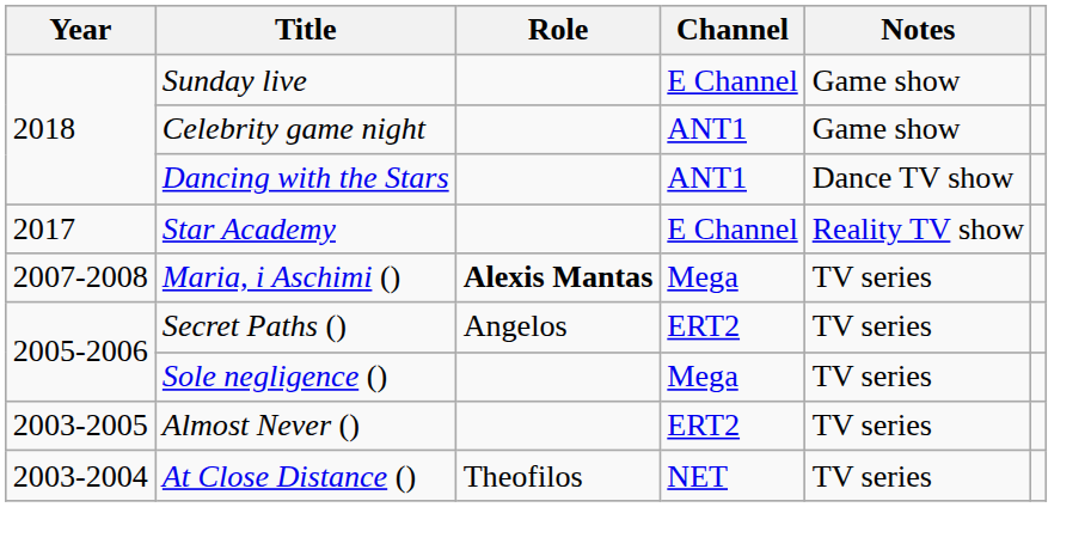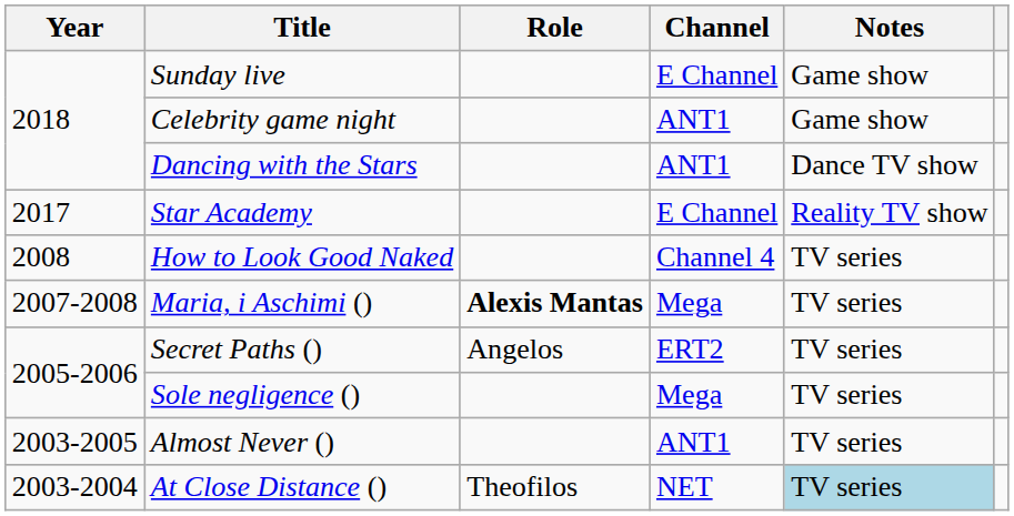 <table class="wikitable sortable">
 <tr>
 <th>Year</th>
 <th>Title</th>
 <th>Role</th>
 <th>Channel</th>
 <th>Notes</th>
 <th></th>
 </tr>
 <tr>
 <td rowspan="3">2018</td>
 <td><em>Sunday live</em></td>
 <td></td>
 <td><a href='#'>E Channel</a></td>
 <td>Game show</td>
 <td></td>
 </tr>
 <tr>
 <td><em>Celebrity game night</em></td>
 <td></td>
 <td><a href='#'>ANT1</a></td>
 <td>Game show</td>
 <td></td>
 </tr>
 <tr>
 <td><em><a href='#'>Dancing with the Stars</a></em></td>
 <td></td>
 <td><a href='#'>ANT1</a></td>
 <td>Dance TV show</td>
 <td></td>
 </tr>
 <tr>
 <td>2017</td>
 <td><em><a href='#'>Star Academy</a></em></td>
 <td></td>
 <td><a href='#'>E Channel</a></td>
 <td><a href='#'>Reality TV</a> show</td>
 <td></td>
 </tr>
 <tr>
+<td>2008</td>
+<td><em><a href='#'>How to Look Good Naked</a></em></td>
+<td></td>
+<td><a href='#'>Channel 4</a></td>
+<td>TV series</td>
+<td></td>
+</tr>
+<tr>
 <td>2007-2008</td>
 <td><em><a href='#'>Maria, i Aschimi</a></em> ()</td>
 <td><strong>Alexis Mantas</strong></td>
 <td><a href='#'>Mega</a></td>
 <td>TV series</td>
 <td></td>
 </tr>
 <tr>
 <td rowspan="2">2005-2006</td>
 <td><em>Secret Paths</em> ()</td>
 <td>Angelos</td>
 <td><a href='#'>ERT2</a></td>
 <td>TV series</td>
 <td align="center"></td>
 </tr>
 <tr>
 <td><em><a href='#'>Sole negligence</a></em> ()</td>
 <td></td>
 <td><a href='#'>Mega</a></td>
 <td>TV series</td>
 <td align="center"></td>
 </tr>
 <tr>
 <td>2003-2005</td>
 <td><em>Almost Never</em> ()</td>
 <td></td>
-<td><a href='#'>ERT2</a></td>
+<td><a href='#'>ANT1</a></td>
 <td>TV series</td>
 <td></td>
 </tr>
 <tr>
 <td>2003-2004</td>
 <td><em><a href='#'>At Close Distance</a></em> ()</td>
 <td>Theofilos</td>
 <td><a href='#'>NET</a></td>
-<td>TV series</td>
+<td style="background: lightblue;">TV series</td>
 <td></td>
 </tr>
 </table>
